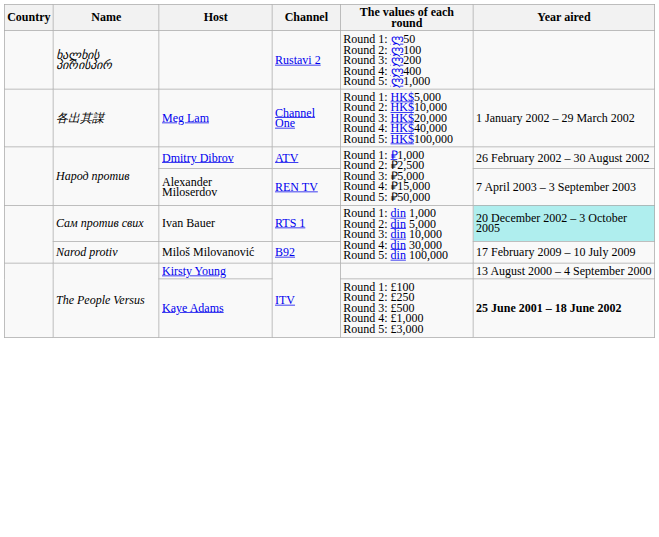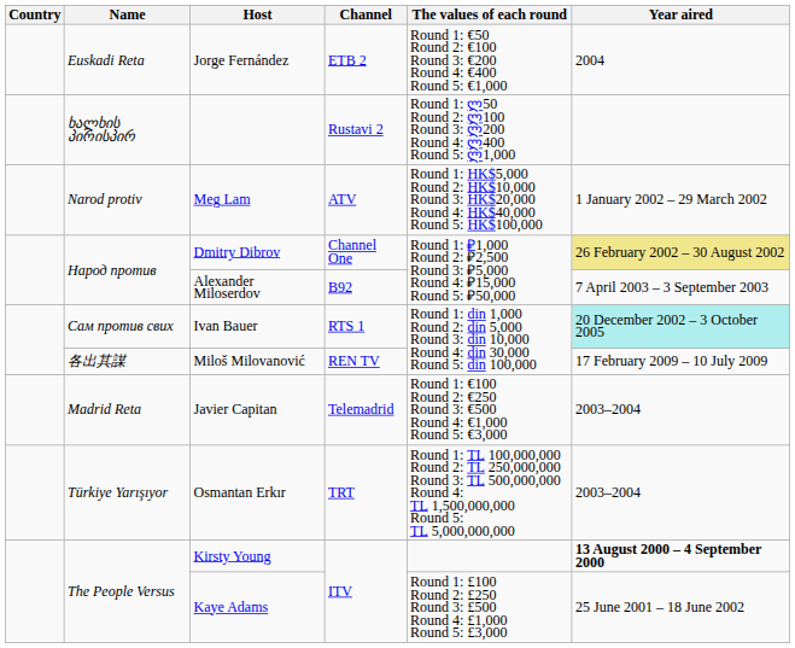 <table class="wikitable" style="text-align:left; line-height:14px;">
 <tr>
 <th scope="col">Country</th>
 <th scope="col">Name</th>
 <th scope="col">Host</th>
 <th scope="col">Channel</th>
 <th scope="col">The values of each round</th>
 <th scope="col">Year aired</th>
 </tr>
 <tr>
 <td></td>
+<td><em>Euskadi Reta</em></td>
+<td>Jorge Fernández</td>
+<td><a href='#'>ETB 2</a></td>
+<td>Round 1: €50<br>Round 2: €100<br>Round 3: €200<br>Round 4: €400<br>Round 5: €1,000</td>
+<td>2004</td>
+</tr>
+<tr>
+<td></td>
 <td><em>ხალხის პირისპირ</em><br></td>
 <td></td>
 <td><a href='#'>Rustavi 2</a></td>
 <td>Round 1: <a href='#'>ლ</a>50<br>Round 2: <a href='#'>ლ</a>100<br>Round 3: <a href='#'>ლ</a>200<br>Round 4: <a href='#'>ლ</a>400<br>Round 5: <a href='#'>ლ</a>1,000</td>
 <td> </td>
 </tr>
 <tr>
 <td></td>
-<td><em>各出其謀</em><br></td>
+<td><em>Narod protiv</em></td>
 <td><a href='#'>Meg Lam</a></td>
-<td><a href='#'>Channel One</a></td>
+<td><a href='#'>ATV</a></td>
 <td>Round 1: <a href='#'>HK$</a>5,000<br>Round 2: <a href='#'>HK$</a>10,000<br>Round 3: <a href='#'>HK$</a>20,000<br>Round 4: <a href='#'>HK$</a>40,000<br>Round 5: <a href='#'>HK$</a>100,000</td>
 <td>1 January 2002 – 29 March 2002</td>
 </tr>
 <tr>
 <td rowspan="2"></td>
 <td rowspan="2"><em>Народ против</em><br></td>
 <td><a href='#'>Dmitry Dibrov</a></td>
-<td><a href='#'>ATV</a></td>
+<td><a href='#'>Channel One</a></td>
 <td rowspan="2">Round 1: <a href='#'>₽</a>1,000<br>Round 2: ₽2,500<br>Round 3: ₽5,000<br>Round 4: ₽15,000<br>Round 5: ₽50,000</td>
-<td>26 February 2002 – 30 August 2002</td>
+<td style="background: khaki;">26 February 2002 – 30 August 2002</td>
 </tr>
 <tr>
 <td>Alexander Miloserdov</td>
-<td><a href='#'>REN TV</a></td>
+<td><a href='#'>B92</a></td>
 <td>7 April 2003 – 3 September 2003</td>
 </tr>
 <tr>
 <td rowspan="2"></td>
 <td><em>Сам против свих</em><br></td>
 <td>Ivan Bauer</td>
 <td><a href='#'>RTS 1</a></td>
 <td rowspan="2">Round 1: <a href='#'>din</a> 1,000<br>Round 2: <a href='#'>din</a> 5,000 <br>Round 3: <a href='#'>din</a> 10,000 <br>Round 4: <a href='#'>din</a> 30,000 <br>Round 5: <a href='#'>din</a> 100,000</td>
 <td style="background: paleturquoise;">20 December 2002 – 3 October 2005</td>
 </tr>
 <tr>
-<td><em>Narod protiv</em></td>
+<td><em>各出其謀</em><br></td>
 <td>Miloš Milovanović</td>
-<td><a href='#'>B92</a></td>
+<td><a href='#'>REN TV</a></td>
 <td>17 February 2009 – 10 July 2009</td>
+</tr>
+<tr>
+<td></td>
+<td><em>Madrid Reta</em></td>
+<td>Javier Capitan</td>
+<td><a href='#'>Telemadrid</a></td>
+<td>Round 1: €100<br>Round 2: €250<br>Round 3: €500<br>Round 4: €1,000<br>Round 5: €3,000</td>
+<td>2003–2004</td>
+</tr>
+<tr>
+<td></td>
+<td><em>Türkiye Yarışıyor</em></td>
+<td>Osmantan Erkır</td>
+<td><a href='#'>TRT</a></td>
+<td>Round 1: <a href='#'>TL</a> 100,000,000<br> Round 2: <a href='#'>TL</a> 250,000,000<br> Round 3: <a href='#'>TL</a> 500,000,000<br> Round 4: <a href='#'>TL</a> 1,500,000,000<br> Round 5: <a href='#'>TL</a> 5,000,000,000</td>
+<td>2003–2004</td>
 </tr>
 <tr>
 <td rowspan="2"></td>
 <td rowspan="2"><em>The People Versus</em></td>
 <td><a href='#'>Kirsty Young</a></td>
 <td rowspan="2"><a href='#'>ITV</a></td>
 <td></td>
-<td>13 August 2000 – 4 September 2000</td>
+<td><strong>13 August 2000 – 4 September 2000</strong></td>
 </tr>
 <tr>
 <td><a href='#'>Kaye Adams</a></td>
 <td>Round 1: £100<br>Round 2: £250<br>Round 3: £500<br>Round 4: £1,000<br>Round 5: £3,000</td>
-<td><strong>25 June 2001 – 18 June 2002</strong></td>
+<td>25 June 2001 – 18 June 2002</td>
 </tr>
 </table>
